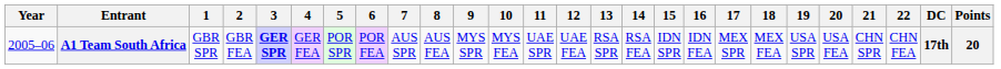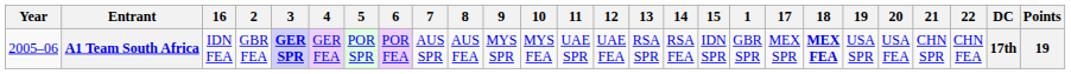 <table class="wikitable" style="text-align:center; font-size:90%">
 <tr>
 <th>Year</th>
 <th>Entrant</th>
-<th>1</th>
+<th>16</th>
 <th>2</th>
 <th>3</th>
 <th>4</th>
 <th>5</th>
 <th>6</th>
 <th>7</th>
 <th>8</th>
 <th>9</th>
 <th>10</th>
 <th>11</th>
 <th>12</th>
 <th>13</th>
 <th>14</th>
 <th>15</th>
-<th>16</th>
+<th>1</th>
 <th>17</th>
 <th>18</th>
 <th>19</th>
 <th>20</th>
 <th>21</th>
 <th>22</th>
 <th>DC</th>
 <th>Points</th>
 </tr>
 <tr>
 <td><a href='#'>2005–06</a></td>
 <th><a href='#'>A1 Team South Africa</a></th>
-<td><a href='#'>GBR<br>SPR</a></td>
+<td><a href='#'>IDN<br>FEA</a></td>
 <td><a href='#'>GBR<br>FEA</a></td>
 <td style="background:#cfcfff;"><strong><a href='#'>GER<br>SPR</a><br></strong></td>
 <td style="background:#efcfff;"><a href='#'>GER<br>FEA</a><br></td>
 <td style="background:#dfffdf;"><a href='#'>POR<br>SPR</a><br></td>
 <td style="background:#efcfff;"><a href='#'>POR<br>FEA</a><br></td>
 <td><a href='#'>AUS<br>SPR</a></td>
 <td><a href='#'>AUS<br>FEA</a></td>
 <td><a href='#'>MYS<br>SPR</a></td>
 <td><a href='#'>MYS<br>FEA</a></td>
 <td><a href='#'>UAE<br>SPR</a></td>
 <td><a href='#'>UAE<br>FEA</a></td>
 <td><a href='#'>RSA<br>SPR</a></td>
 <td><a href='#'>RSA<br>FEA</a></td>
 <td><a href='#'>IDN<br>SPR</a></td>
-<td><a href='#'>IDN<br>FEA</a></td>
+<td><a href='#'>GBR<br>SPR</a></td>
 <td><a href='#'>MEX<br>SPR</a></td>
-<td><a href='#'>MEX<br>FEA</a></td>
+<td><strong><a href='#'>MEX<br>FEA</a></strong></td>
 <td><a href='#'>USA<br>SPR</a></td>
 <td><a href='#'>USA<br>FEA</a></td>
 <td><a href='#'>CHN<br>SPR</a></td>
 <td><a href='#'>CHN<br>FEA</a></td>
 <th>17th</th>
-<th>20</th>
+<th>19</th>
 </tr>
 </table>
